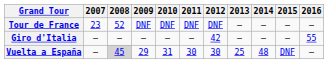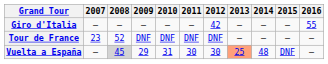 <table class="wikitable plainrowheaders">
 <tr>
 <th scope="col"><a href='#'>Grand Tour</a></th>
 <th scope="col">2007</th>
 <th scope="col">2008</th>
 <th scope="col">2009</th>
 <th scope="col">2010</th>
 <th scope="col">2011</th>
 <th scope="col">2012</th>
 <th scope="col">2013</th>
 <th scope="col">2014</th>
 <th scope="col">2015</th>
 <th scope="col">2016</th>
 </tr>
 <tr style="text-align:center;">
+<th scope="row"> <a href='#'>Giro d'Italia</a></th>
+<td>—</td>
+<td>—</td>
+<td>—</td>
+<td>—</td>
+<td>—</td>
+<td><a href='#'>42</a></td>
+<td>—</td>
+<td>—</td>
+<td>—</td>
+<td><a href='#'>55</a></td>
+</tr>
+<tr style="text-align:center;">
 <th scope="row"> <a href='#'>Tour de France</a></th>
 <td><a href='#'>23</a></td>
 <td><a href='#'>52</a></td>
 <td><a href='#'>DNF</a></td>
 <td><a href='#'>DNF</a></td>
 <td><a href='#'>DNF</a></td>
 <td><a href='#'>DNF</a></td>
 <td>—</td>
 <td>—</td>
 <td>—</td>
 <td>—</td>
 </tr>
 <tr style="text-align:center;">
-<th scope="row"> <a href='#'>Giro d'Italia</a></th>
-<td>—</td>
-<td>—</td>
-<td>—</td>
-<td>—</td>
-<td>—</td>
-<td><a href='#'>42</a></td>
-<td>—</td>
-<td>—</td>
-<td>—</td>
-<td><a href='#'>55</a></td>
-</tr>
-<tr style="text-align:center;">
 <th scope="row"> <a href='#'>Vuelta a España</a></th>
 <td>—</td>
 <td style="background: lightgrey;"><a href='#'>45</a></td>
 <td><a href='#'>29</a></td>
 <td><a href='#'>31</a></td>
 <td><a href='#'>30</a></td>
 <td><a href='#'>30</a></td>
-<td><a href='#'>25</a></td>
+<td style="background: lightsalmon;"><a href='#'>25</a></td>
 <td><a href='#'>48</a></td>
 <td><a href='#'>DNF</a></td>
 <td>—</td>
 </tr>
 </table>
